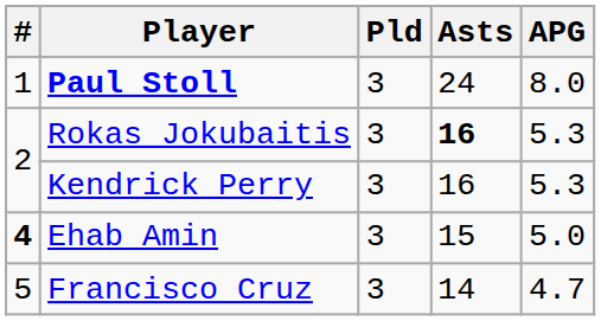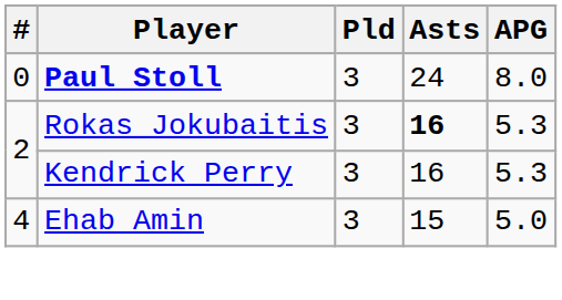 <table class=wikitable width=auto>
 <tr>
 <th>#</th>
 <th>Player</th>
 <th>Pld</th>
 <th>Asts</th>
 <th>APG</th>
 </tr>
 <tr>
-<td>1</td>
+<td>0</td>
 <td> <strong><a href='#'>Paul Stoll</a></strong></td>
 <td>3</td>
 <td>24</td>
 <td>8.0</td>
 </tr>
 <tr>
 <td rowspan=2>2</td>
 <td> <a href='#'>Rokas Jokubaitis</a></td>
 <td>3</td>
 <td><strong>16</strong></td>
 <td>5.3</td>
 </tr>
 <tr>
 <td> <a href='#'>Kendrick Perry</a></td>
 <td>3</td>
 <td>16</td>
 <td>5.3</td>
 </tr>
 <tr>
-<td><strong>4</strong></td>
+<td>4</td>
 <td> <a href='#'>Ehab Amin</a></td>
 <td>3</td>
 <td>15</td>
 <td>5.0</td>
 </tr>
-<tr>
-<td>5</td>
-<td> <a href='#'>Francisco Cruz</a></td>
-<td>3</td>
-<td>14</td>
-<td>4.7</td>
-</tr>
 </table>
